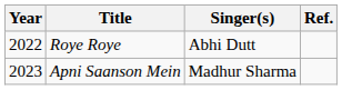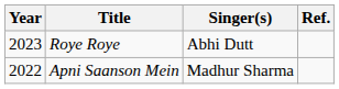 <table class="wikitable sortable">
 <tr>
 <th>Year</th>
 <th>Title</th>
 <th>Singer(s)</th>
 <th class="unsortable">Ref.</th>
 </tr>
 <tr>
-<td>2022</td>
+<td>2023</td>
 <td><em>Roye Roye</em></td>
 <td>Abhi Dutt</td>
 <td></td>
 </tr>
 <tr>
-<td>2023</td>
+<td>2022</td>
 <td><em>Apni Saanson Mein</em></td>
 <td>Madhur Sharma</td>
 <td></td>
 </tr>
 </table>
